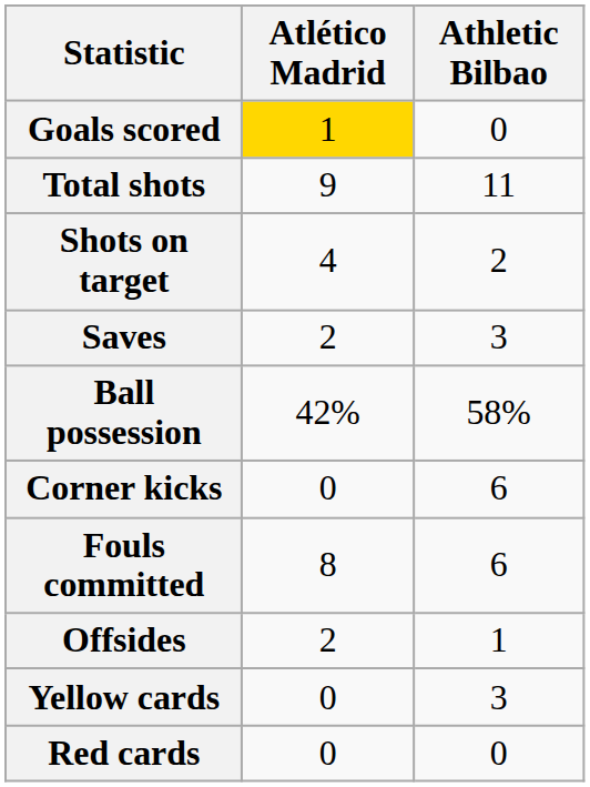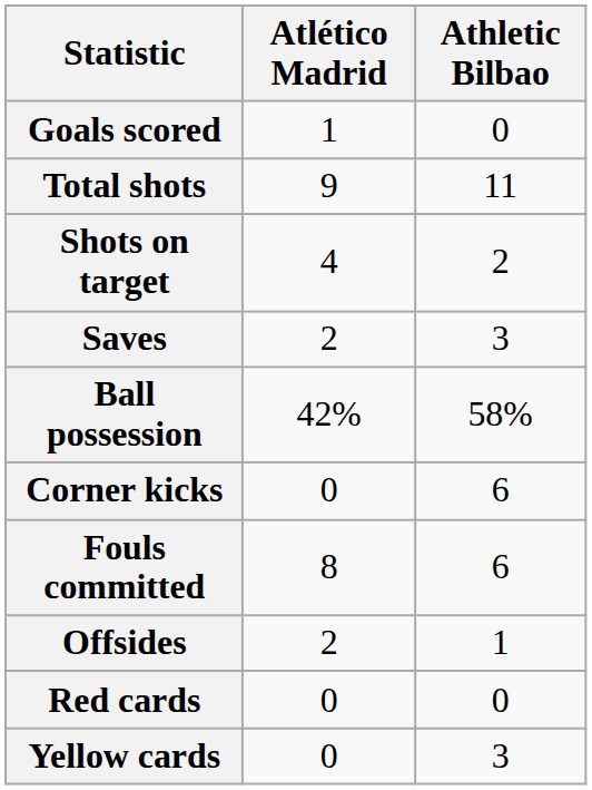 <table class="wikitable plainrowheaders" style="text-align:center">
 <tr>
 <th scope="col" style="width:100px">Statistic</th>
 <th scope="col" style="width:70px">Atlético Madrid</th>
 <th scope="col" style="width:70px">Athletic Bilbao</th>
 </tr>
 <tr>
 <th scope=row>Goals scored</th>
-<td style="background: gold;">1</td>
+<td>1</td>
 <td>0</td>
 </tr>
 <tr>
 <th scope=row>Total shots</th>
 <td>9</td>
 <td>11</td>
 </tr>
 <tr>
 <th scope=row>Shots on target</th>
 <td>4</td>
 <td>2</td>
 </tr>
 <tr>
 <th scope=row>Saves</th>
 <td>2</td>
 <td>3</td>
 </tr>
 <tr>
 <th scope=row>Ball possession</th>
 <td>42%</td>
 <td>58%</td>
 </tr>
 <tr>
 <th scope=row>Corner kicks</th>
 <td>0</td>
 <td>6</td>
 </tr>
 <tr>
 <th scope=row>Fouls committed</th>
 <td>8</td>
 <td>6</td>
 </tr>
 <tr>
 <th scope=row>Offsides</th>
 <td>2</td>
 <td>1</td>
 </tr>
 <tr>
+<th scope=row>Red cards</th>
+<td>0</td>
+<td>0</td>
+</tr>
+<tr>
 <th scope=row>Yellow cards</th>
 <td>0</td>
 <td>3</td>
 </tr>
-<tr>
-<th scope=row>Red cards</th>
-<td>0</td>
-<td>0</td>
-</tr>
 </table>
